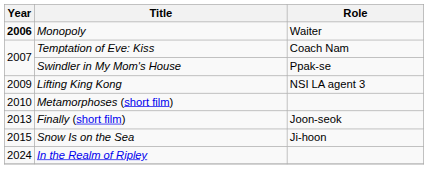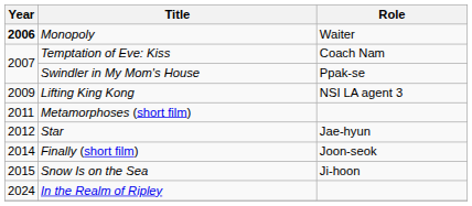 <table class="wikitable" style="width:600px">
 <tr>
 <th width=10>Year</th>
 <th>Title</th>
 <th>Role</th>
 </tr>
 <tr>
 <td><strong>2006</strong></td>
 <td><em>Monopoly</em></td>
 <td>Waiter</td>
 </tr>
 <tr>
 <td rowspan=2>2007</td>
 <td><em>Temptation of Eve: Kiss</em></td>
 <td>Coach Nam</td>
 </tr>
 <tr>
 <td><em>Swindler in My Mom's House</em></td>
 <td>Ppak-se</td>
 </tr>
 <tr>
 <td>2009</td>
 <td><em>Lifting King Kong</em></td>
 <td>NSI LA agent 3</td>
 </tr>
 <tr>
-<td>2010</td>
+<td>2011</td>
 <td><em>Metamorphoses</em> (<a href='#'>short film</a>)</td>
 <td></td>
 </tr>
 <tr>
-<td>2013</td>
+<td>2012</td>
+<td><em>Star</em></td>
+<td>Jae-hyun</td>
+</tr>
+<tr>
+<td>2014</td>
 <td><em>Finally</em> (<a href='#'>short film</a>)</td>
 <td>Joon-seok</td>
 </tr>
 <tr>
 <td>2015</td>
 <td><em>Snow Is on the Sea</em></td>
 <td>Ji-hoon</td>
 </tr>
 <tr>
 <td>2024</td>
 <td><em><a href='#'>In the Realm of Ripley</a></em></td>
 <td></td>
 </tr>
 <tr>
 </tr>
 </table>
